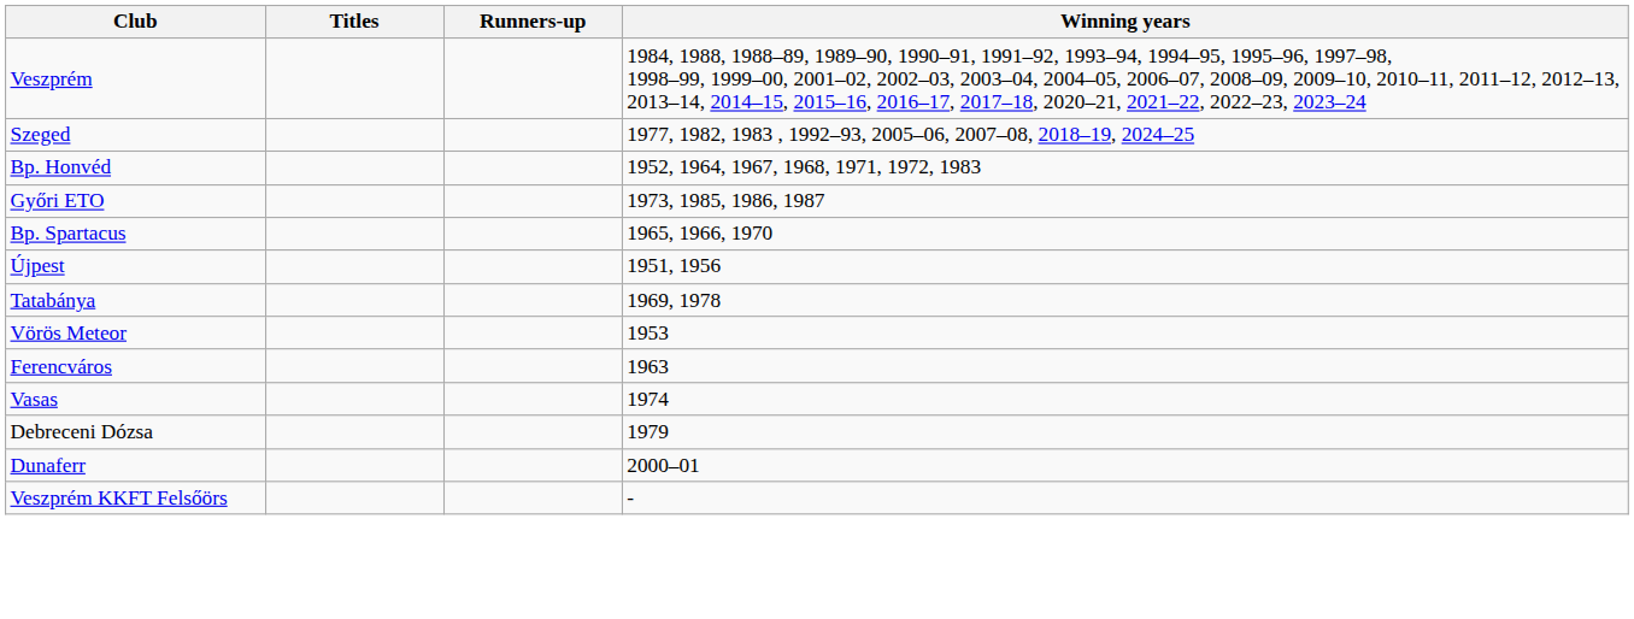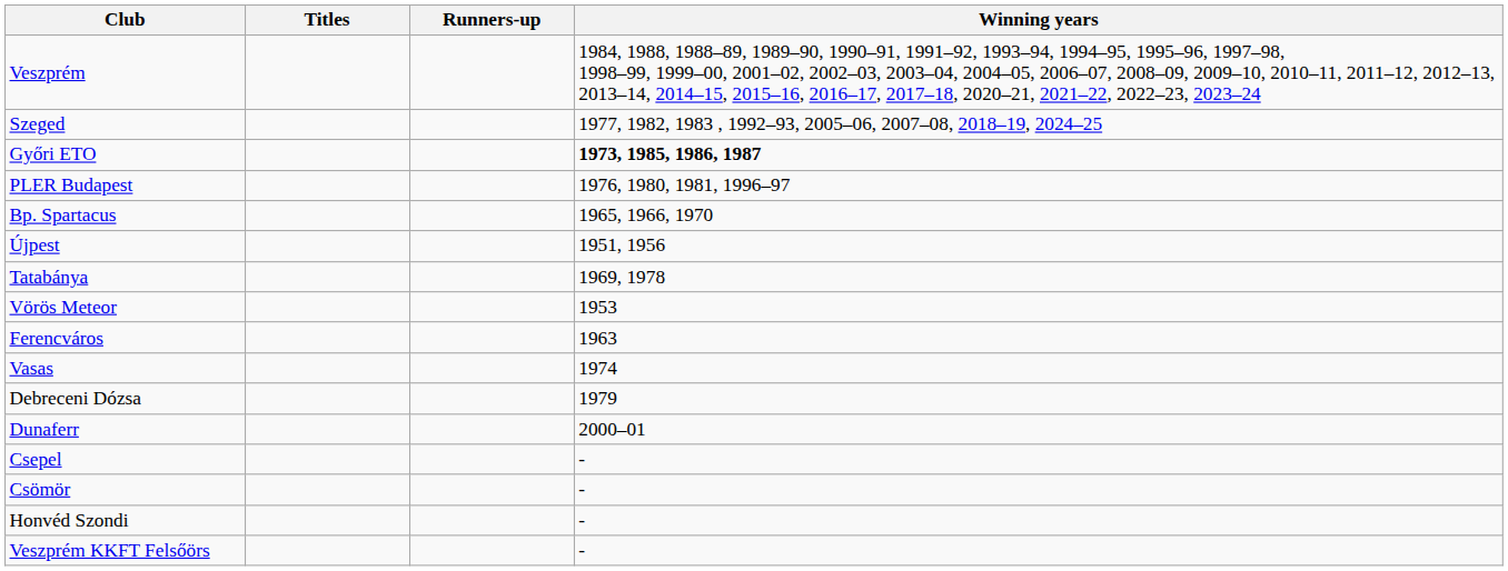 <table class="wikitable sortable">
 <tr>
 <th style="width:16%;">Club</th>
 <th style="width:11%;">Titles</th>
 <th style="width:11%;">Runners-up</th>
 <th>Winning years</th>
 </tr>
 <tr>
 <td><a href='#'>Veszprém</a></td>
 <td></td>
 <td></td>
 <td>1984, 1988, 1988–89, 1989–90, 1990–91, 1991–92, 1993–94, 1994–95, 1995–96, 1997–98,<br>1998–99, 1999–00, 2001–02, 2002–03, 2003–04, 2004–05, 2006–07, 2008–09, 2009–10, 2010–11, 2011–12, 2012–13, 2013–14, <a href='#'>2014–15</a>, <a href='#'>2015–16</a>, <a href='#'>2016–17</a>, <a href='#'>2017–18</a>, 2020–21, <a href='#'>2021–22</a>, 2022–23, <a href='#'>2023–24</a></td>
 </tr>
 <tr>
 <td><a href='#'>Szeged</a></td>
 <td></td>
 <td></td>
 <td>1977, 1982, 1983 , 1992–93, 2005–06, 2007–08, <a href='#'>2018–19</a>, <a href='#'>2024–25</a></td>
 </tr>
 <tr>
-<td><a href='#'>Bp. Honvéd</a></td>
-<td></td>
-<td></td>
-<td>1952, 1964, 1967, 1968, 1971, 1972, 1983 </td>
-</tr>
-<tr>
 <td><a href='#'>Győri ETO</a></td>
 <td></td>
 <td></td>
-<td>1973, 1985, 1986, 1987</td>
+<td><strong>1973, 1985, 1986, 1987</strong></td>
+</tr>
+<tr>
+<td><a href='#'>PLER Budapest</a></td>
+<td></td>
+<td></td>
+<td>1976, 1980, 1981, 1996–97</td>
 </tr>
 <tr>
 <td><a href='#'>Bp. Spartacus</a></td>
 <td></td>
 <td></td>
 <td>1965, 1966, 1970</td>
 </tr>
 <tr>
 <td><a href='#'>Újpest</a></td>
 <td></td>
 <td></td>
 <td>1951, 1956</td>
 </tr>
 <tr>
 <td><a href='#'>Tatabánya</a></td>
 <td></td>
 <td></td>
 <td>1969, 1978</td>
 </tr>
 <tr>
 <td><a href='#'>Vörös Meteor</a></td>
 <td></td>
 <td></td>
 <td>1953</td>
 </tr>
 <tr>
 <td><a href='#'>Ferencváros</a></td>
 <td></td>
 <td></td>
 <td>1963</td>
 </tr>
 <tr>
 <td><a href='#'>Vasas</a></td>
 <td></td>
 <td></td>
 <td>1974</td>
 </tr>
 <tr>
 <td>Debreceni Dózsa</td>
 <td></td>
 <td></td>
 <td>1979</td>
 </tr>
 <tr>
 <td><a href='#'>Dunaferr</a></td>
 <td></td>
 <td></td>
 <td>2000–01</td>
 </tr>
 <tr>
+<td><a href='#'>Csepel</a></td>
+<td></td>
+<td></td>
+<td>-</td>
+</tr>
+<tr>
+<td><a href='#'>Csömör</a></td>
+<td></td>
+<td></td>
+<td>-</td>
+</tr>
+<tr>
+<td>Honvéd Szondi</td>
+<td></td>
+<td></td>
+<td>-</td>
+</tr>
+<tr>
 <td><a href='#'>Veszprém KKFT Felsőörs</a></td>
 <td></td>
 <td></td>
 <td>-</td>
 </tr>
 </table>
